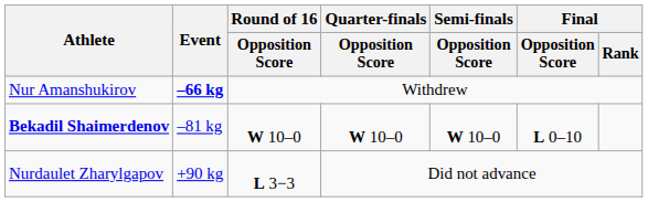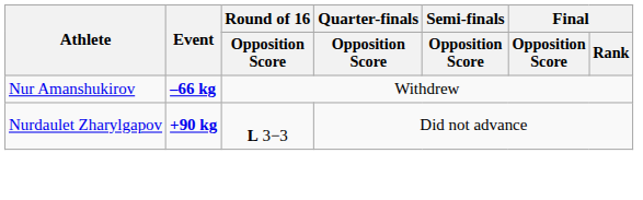 <table class=wikitable style=font-size:90%;text-align:center>
 <tr>
 <th rowspan=2>Athlete</th>
 <th rowspan=2>Event</th>
 <th>Round of 16</th>
 <th>Quarter-finals</th>
 <th>Semi-finals</th>
 <th colspan=2>Final</th>
 </tr>
 <tr style=font-size:95%>
 <th>Opposition<br>Score</th>
 <th>Opposition<br>Score</th>
 <th>Opposition<br>Score</th>
 <th>Opposition<br>Score</th>
 <th>Rank</th>
 </tr>
 <tr>
 <td align="left"><a href='#'>Nur Amanshukirov</a></td>
 <td align="left"><strong><a href='#'>–66 kg</a></strong></td>
 <td colspan=5>Withdrew</td>
 </tr>
 <tr>
-<td align="left"><strong><a href='#'>Bekadil Shaimerdenov</a></strong></td>
-<td align="left"><a href='#'>–81 kg</a></td>
-<td><br><strong>W</strong> 10–0</td>
-<td><br><strong>W</strong> 10–0</td>
-<td><br><strong>W</strong> 10–0</td>
-<td><br><strong>L</strong> 0–10</td>
-<td></td>
-</tr>
-<tr>
 <td align=left><a href='#'>Nurdaulet Zharylgapov</a></td>
-<td align=left><a href='#'>+90 kg</a></td>
+<td align=left><strong><a href='#'>+90 kg</a></strong></td>
 <td><br><strong>L</strong> 3−3</td>
 <td colspan=4>Did not advance</td>
 </tr>
 </table>
